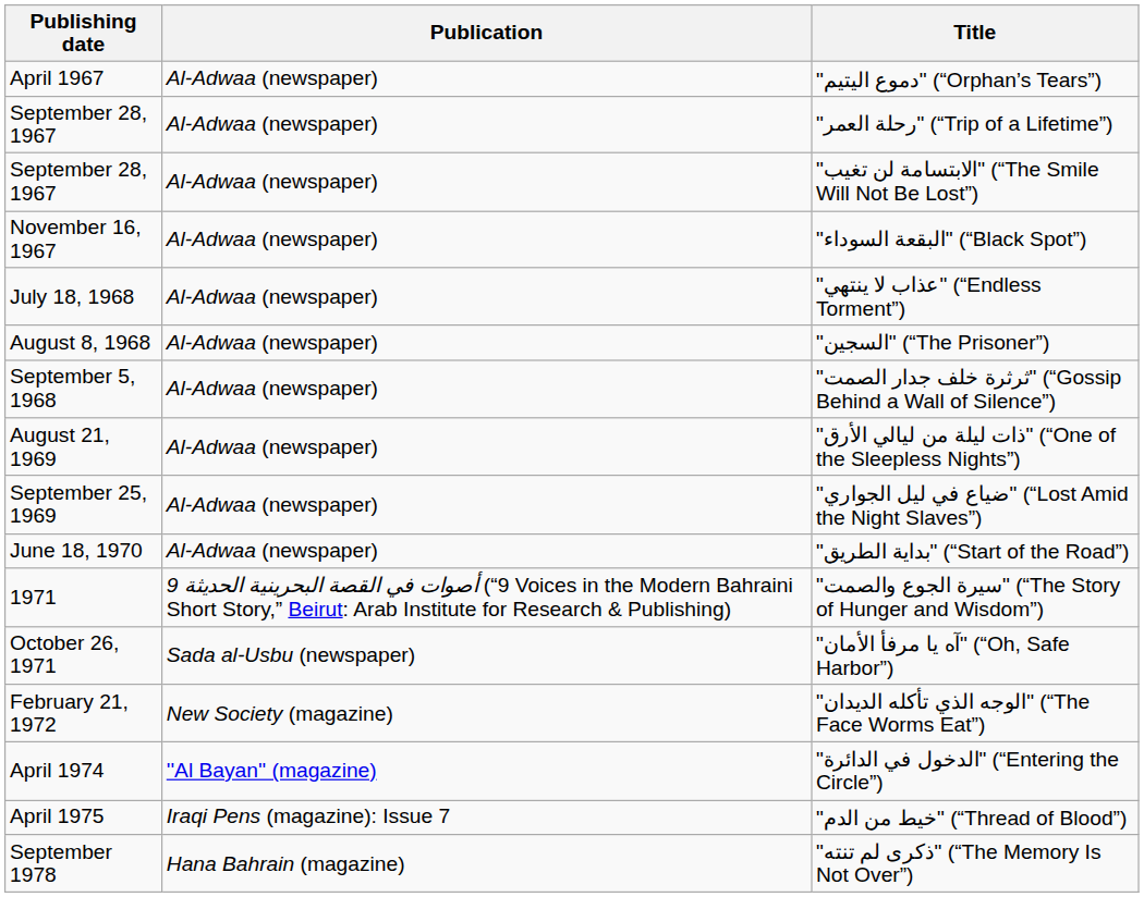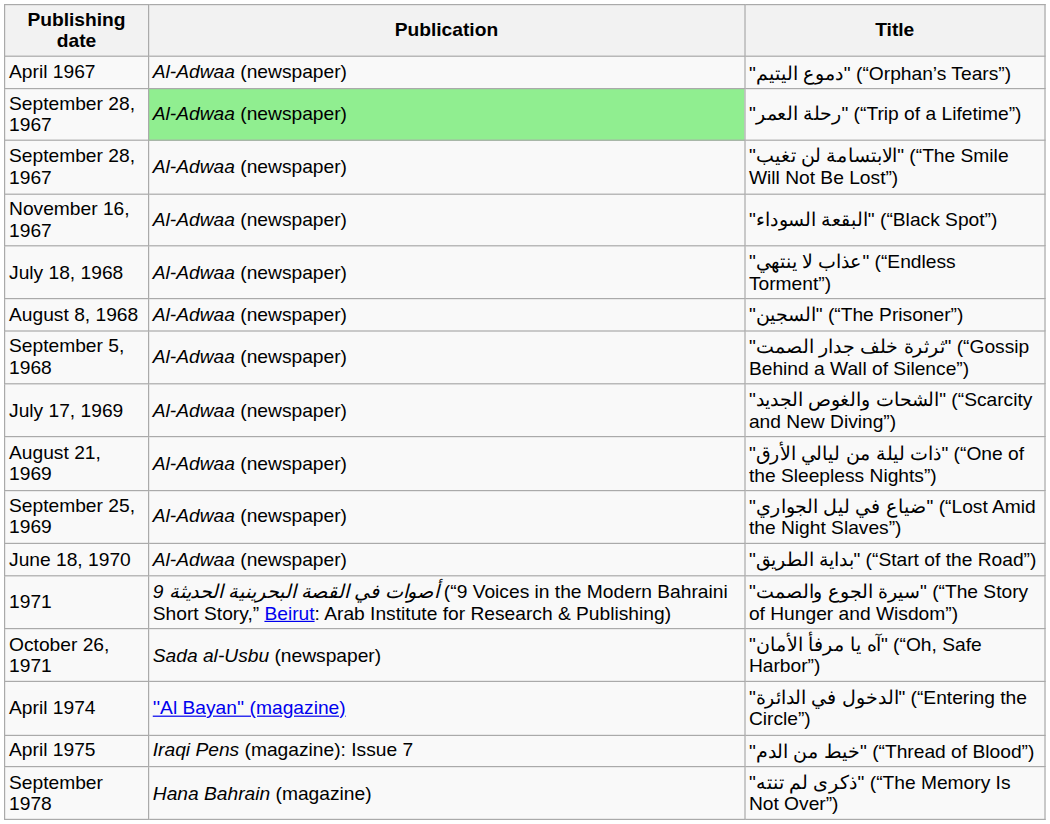 <table class="wikitable">
 <tr>
 <th>Publishing date</th>
 <th>Publication</th>
 <th>Title</th>
 </tr>
 <tr>
 <td>April 1967</td>
 <td><em>Al-Adwaa</em> (newspaper)</td>
 <td>"دموع اليتيم" (“Orphan’s Tears”)</td>
 </tr>
 <tr>
 <td>September 28, 1967</td>
-<td><em>Al-Adwaa</em> (newspaper)</td>
+<td style="background: lightgreen;"><em>Al-Adwaa</em> (newspaper)</td>
 <td>"رحلة العمر" (“Trip of a Lifetime”)</td>
 </tr>
 <tr>
 <td>September 28, 1967</td>
 <td><em>Al-Adwaa</em> (newspaper)</td>
 <td>"الابتسامة لن تغيب" (“The Smile Will Not Be Lost”)</td>
 </tr>
 <tr>
 <td>November 16, 1967</td>
 <td><em>Al-Adwaa</em> (newspaper)</td>
 <td>"البقعة السوداء" (“Black Spot”)</td>
 </tr>
 <tr>
 <td>July 18, 1968</td>
 <td><em>Al-Adwaa</em> (newspaper)</td>
 <td>"عذاب لا ينتهي" (“Endless Torment”)</td>
 </tr>
 <tr>
 <td>August 8, 1968</td>
 <td><em>Al-Adwaa</em> (newspaper)</td>
 <td>"السجين" (“The Prisoner”)</td>
 </tr>
 <tr>
 <td>September 5, 1968</td>
 <td><em>Al-Adwaa</em> (newspaper)</td>
 <td>"ثرثرة خلف جدار الصمت" (“Gossip Behind a Wall of Silence”)</td>
 </tr>
 <tr>
+<td>July 17, 1969</td>
+<td><em>Al-Adwaa</em> (newspaper)</td>
+<td>"الشحات والغوص الجديد" (“Scarcity and New Diving”)</td>
+</tr>
+<tr>
 <td>August 21, 1969</td>
 <td><em>Al-Adwaa</em> (newspaper)</td>
 <td>"ذات ليلة من ليالي الأرق" (“One of the Sleepless Nights”)</td>
 </tr>
 <tr>
 <td>September 25, 1969</td>
 <td><em>Al-Adwaa</em> (newspaper)</td>
 <td>"ضياع في ليل الجواري" (“Lost Amid the Night Slaves”)</td>
 </tr>
 <tr>
 <td>June 18, 1970</td>
 <td><em>Al-Adwaa</em> (newspaper)</td>
 <td>"بداية الطريق" (“Start of the Road”)</td>
 </tr>
 <tr>
 <td>1971</td>
 <td><em>9 أصوات في القصة البحرينية الحديثة</em> (“9 Voices in the Modern Bahraini Short Story,” <a href='#'>Beirut</a>: Arab Institute for Research & Publishing)</td>
 <td>"سيرة الجوع والصمت" (“The Story of Hunger and Wisdom”)</td>
 </tr>
 <tr>
 <td>October 26, 1971</td>
 <td><em>Sada al-Usbu</em> (newspaper)</td>
 <td>"آه يا مرفأ الأمان" (“Oh, Safe Harbor”)</td>
 </tr>
 <tr>
-<td>February 21, 1972</td>
-<td><em>New Society</em> (magazine)</td>
-<td>"الوجه الذي تأكله الديدان" (“The Face Worms Eat”)</td>
-</tr>
-<tr>
 <td>April 1974</td>
 <td><a href='#'>''Al Bayan'' (magazine)</a></td>
 <td>"الدخول في الدائرة" (“Entering the Circle”)</td>
 </tr>
 <tr>
 <td>April 1975</td>
 <td><em>Iraqi Pens</em> (magazine): Issue 7</td>
 <td>"خيط من الدم" (“Thread of Blood”)</td>
 </tr>
 <tr>
 <td>September 1978</td>
 <td><em>Hana Bahrain</em> (magazine)</td>
 <td>"ذكرى لم تنته" (“The Memory Is Not Over”)</td>
 </tr>
 </table>
